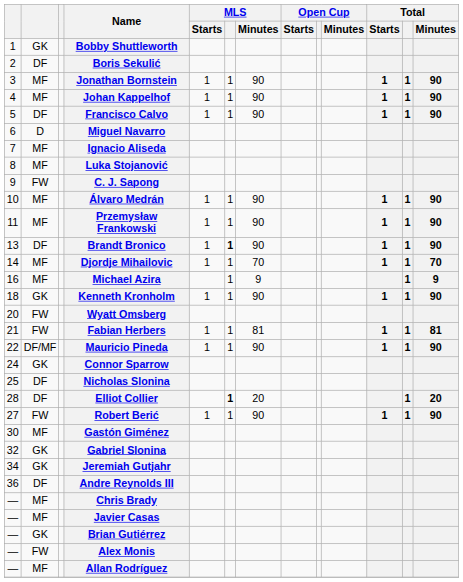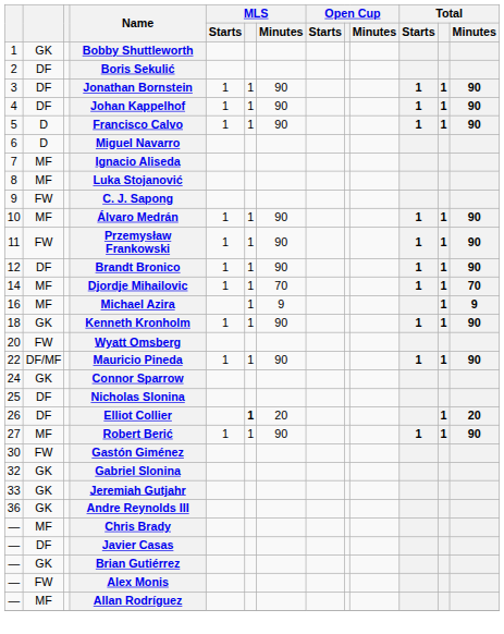 <table class="wikitable sortable" style="text-align:center">
 <tr>
 <th rowspan="2"></th>
 <th rowspan="2"></th>
 <th rowspan="2"></th>
 <th rowspan="2" style="width:180px;">Name</th>
 <th colspan="3" style="width:87px;"><a href='#'>MLS</a></th>
 <th colspan="3" style="width:87px;"><a href='#'>Open Cup</a></th>
 <th colspan="3" style="width:87px;">Total</th>
 </tr>
 <tr>
 <th>Starts</th>
 <th></th>
 <th>Minutes</th>
 <th>Starts</th>
 <th></th>
 <th>Minutes</th>
 <th>Starts</th>
 <th></th>
 <th>Minutes</th>
 </tr>
 <tr>
 <td>1</td>
 <td>GK</td>
 <td></td>
 <th><a href='#'>Bobby Shuttleworth</a><br></th>
 <td></td>
 <td></td>
 <td><br></td>
 <td></td>
 <td></td>
 <td><br></td>
 <th></th>
 <th></th>
 <th></th>
 </tr>
 <tr>
 <td>2</td>
 <td>DF</td>
 <td></td>
 <th><a href='#'>Boris Sekulić</a><br></th>
 <td></td>
 <td></td>
 <td><br></td>
 <td></td>
 <td></td>
 <td><br></td>
 <th></th>
 <th></th>
 <th></th>
 </tr>
 <tr>
 <td>3</td>
-<td>MF</td>
+<td>DF</td>
 <td></td>
 <th><a href='#'>Jonathan Bornstein</a><br></th>
 <td>1</td>
 <td>1</td>
 <td>90<br></td>
 <td></td>
 <td></td>
 <td><br></td>
 <th>1</th>
 <th>1</th>
 <th>90</th>
 </tr>
 <tr>
 <td>4</td>
-<td>MF</td>
+<td>DF</td>
 <td></td>
 <th><a href='#'>Johan Kappelhof</a><br></th>
 <td>1</td>
 <td>1</td>
 <td>90<br></td>
 <td></td>
 <td></td>
 <td><br></td>
 <th>1</th>
 <th>1</th>
 <th>90</th>
 </tr>
 <tr>
 <td>5</td>
-<td>DF</td>
+<td>D</td>
 <td></td>
 <th><a href='#'>Francisco Calvo</a><br></th>
 <td>1</td>
 <td>1</td>
 <td>90<br></td>
 <td></td>
 <td></td>
 <td><br></td>
 <th>1</th>
 <th>1</th>
 <th>90</th>
 </tr>
 <tr>
 <td>6</td>
 <td>D</td>
 <td></td>
 <th><a href='#'>Miguel Navarro</a><br></th>
 <td></td>
 <td></td>
 <td><br></td>
 <td></td>
 <td></td>
 <td><br></td>
 <th></th>
 <th></th>
 <th></th>
 </tr>
 <tr>
 <td>7</td>
 <td>MF</td>
 <td></td>
 <th><a href='#'>Ignacio Aliseda</a><br></th>
 <td></td>
 <td></td>
 <td><br></td>
 <td></td>
 <td></td>
 <td><br></td>
 <th></th>
 <th></th>
 <th></th>
 </tr>
 <tr>
 <td>8</td>
 <td>MF</td>
 <td></td>
 <th><a href='#'>Luka Stojanović</a><br></th>
 <td></td>
 <td></td>
 <td><br></td>
 <td></td>
 <td></td>
 <td><br></td>
 <th></th>
 <th></th>
 <th></th>
 </tr>
 <tr>
 <td>9</td>
 <td>FW</td>
 <td></td>
 <th><a href='#'>C. J. Sapong</a><br></th>
 <td></td>
 <td></td>
 <td><br></td>
 <td></td>
 <td></td>
 <td><br></td>
 <th></th>
 <th></th>
 <th></th>
 </tr>
 <tr>
 <td>10</td>
 <td>MF</td>
 <td></td>
 <th><a href='#'>Álvaro Medrán</a><br></th>
 <td>1</td>
 <td>1</td>
 <td>90<br></td>
 <td></td>
 <td></td>
 <td><br></td>
 <th>1</th>
 <th>1</th>
 <th>90</th>
 </tr>
 <tr>
 <td>11</td>
-<td>MF</td>
+<td>FW</td>
 <td></td>
 <th><a href='#'>Przemysław Frankowski</a><br></th>
 <td>1</td>
 <td>1</td>
 <td>90<br></td>
 <td></td>
 <td></td>
 <td><br></td>
 <th>1</th>
 <th>1</th>
 <th>90</th>
 </tr>
 <tr>
-<td>13</td>
+<td>12</td>
 <td>DF</td>
 <td></td>
 <th><a href='#'>Brandt Bronico</a><br></th>
 <td>1</td>
-<td><strong>1</strong></td>
+<td>1</td>
 <td>90<br></td>
 <td></td>
 <td></td>
 <td><br></td>
 <th>1</th>
 <th>1</th>
 <th>90</th>
 </tr>
 <tr>
 <td>14</td>
 <td>MF</td>
 <td></td>
 <th><a href='#'>Djordje Mihailovic</a><br></th>
 <td>1</td>
 <td>1</td>
 <td>70<br></td>
 <td></td>
 <td></td>
 <td><br></td>
 <th>1</th>
 <th>1</th>
 <th>70</th>
 </tr>
 <tr>
 <td>16</td>
 <td>MF</td>
 <td></td>
 <th><a href='#'>Michael Azira</a><br></th>
 <td></td>
 <td>1</td>
 <td>9<br></td>
 <td></td>
 <td></td>
 <td><br></td>
 <th></th>
 <th>1</th>
 <th>9</th>
 </tr>
 <tr>
 <td>18</td>
 <td>GK</td>
 <td></td>
 <th><a href='#'>Kenneth Kronholm</a><br></th>
 <td>1</td>
 <td>1</td>
 <td>90<br></td>
 <td></td>
 <td></td>
 <td><br></td>
 <th>1</th>
 <th>1</th>
 <th>90</th>
 </tr>
 <tr>
 <td>20</td>
 <td>FW</td>
 <td></td>
 <th><a href='#'>Wyatt Omsberg</a><br></th>
 <td></td>
 <td></td>
 <td><br></td>
 <td></td>
 <td></td>
 <td><br></td>
 <th></th>
 <th></th>
 <th></th>
 </tr>
 <tr>
-<td>21</td>
-<td>FW</td>
-<td></td>
-<th><a href='#'>Fabian Herbers</a><br></th>
-<td>1</td>
-<td>1</td>
-<td>81<br></td>
-<td></td>
-<td></td>
-<td><br></td>
-<th>1</th>
-<th>1</th>
-<th>81</th>
-</tr>
-<tr>
 <td>22</td>
 <td>DF/MF</td>
 <td></td>
 <th><a href='#'>Mauricio Pineda</a><br></th>
 <td>1</td>
 <td>1</td>
 <td>90<br></td>
 <td></td>
 <td></td>
 <td><br></td>
 <th>1</th>
 <th>1</th>
 <th>90</th>
 </tr>
 <tr>
 <td>24</td>
 <td>GK</td>
 <td></td>
 <th><a href='#'>Connor Sparrow</a><br></th>
 <td></td>
 <td></td>
 <td><br></td>
 <td></td>
 <td></td>
 <td><br></td>
 <th></th>
 <th></th>
 <th></th>
 </tr>
 <tr>
 <td>25</td>
 <td>DF</td>
 <td></td>
 <th><a href='#'>Nicholas Slonina</a><br></th>
 <td></td>
 <td></td>
 <td><br></td>
 <td></td>
 <td></td>
 <td><br></td>
 <th></th>
 <th></th>
 <th></th>
 </tr>
 <tr>
-<td>28</td>
+<td>26</td>
 <td>DF</td>
 <td></td>
 <th><a href='#'>Elliot Collier</a><br></th>
 <td></td>
 <td><strong>1</strong></td>
 <td>20<br></td>
 <td></td>
 <td></td>
 <td><br></td>
 <th></th>
 <th>1</th>
 <th>20</th>
 </tr>
 <tr>
 <td>27</td>
-<td>FW</td>
+<td>MF</td>
 <td></td>
 <th><a href='#'>Robert Berić</a><br></th>
 <td>1</td>
 <td>1</td>
 <td>90<br></td>
 <td></td>
 <td></td>
 <td><br></td>
 <th>1</th>
 <th>1</th>
 <th>90</th>
 </tr>
 <tr>
 <td>30</td>
-<td>MF</td>
+<td>FW</td>
 <td></td>
 <th><a href='#'>Gastón Giménez</a><br></th>
 <td></td>
 <td></td>
 <td><br></td>
 <td></td>
 <td></td>
 <td><br></td>
 <th></th>
 <th></th>
 <th></th>
 </tr>
 <tr>
 <td>32</td>
 <td>GK</td>
 <td></td>
 <th><a href='#'>Gabriel Slonina</a><br></th>
 <td></td>
 <td></td>
 <td><br></td>
 <td></td>
 <td></td>
 <td><br></td>
 <th></th>
 <th></th>
 <th></th>
 </tr>
 <tr>
-<td>34</td>
+<td>33</td>
 <td>GK</td>
 <td></td>
 <th><a href='#'>Jeremiah Gutjahr</a><br></th>
 <td></td>
 <td></td>
 <td><br></td>
 <td></td>
 <td></td>
 <td><br></td>
 <th></th>
 <th></th>
 <th></th>
 </tr>
 <tr>
 <td>36</td>
-<td>DF</td>
+<td>GK</td>
 <td></td>
 <th><a href='#'>Andre Reynolds III</a><br></th>
 <td></td>
 <td></td>
 <td><br></td>
 <td></td>
 <td></td>
 <td><br></td>
 <th></th>
 <th></th>
 <th></th>
 </tr>
 <tr>
 <td>—</td>
 <td>MF</td>
 <td></td>
 <th><a href='#'>Chris Brady</a><br></th>
 <td></td>
 <td></td>
 <td><br></td>
 <td></td>
 <td></td>
 <td><br></td>
 <th></th>
 <th></th>
 <th></th>
 </tr>
 <tr>
 <td>—</td>
-<td>MF</td>
+<td>DF</td>
 <td></td>
 <th><a href='#'>Javier Casas</a><br></th>
 <td></td>
 <td></td>
 <td><br></td>
 <td></td>
 <td></td>
 <td><br></td>
 <th></th>
 <th></th>
 <th></th>
 </tr>
 <tr>
 <td>—</td>
 <td>GK</td>
 <td></td>
 <th><a href='#'>Brian Gutiérrez</a><br></th>
 <td></td>
 <td></td>
 <td><br></td>
 <td></td>
 <td></td>
 <td><br></td>
 <th></th>
 <th></th>
 <th></th>
 </tr>
 <tr>
 <td>—</td>
 <td>FW</td>
 <td></td>
 <th><a href='#'>Alex Monis</a><br></th>
 <td></td>
 <td></td>
 <td><br></td>
 <td></td>
 <td></td>
 <td><br></td>
 <th></th>
 <th></th>
 <th></th>
 </tr>
 <tr>
 <td>—</td>
 <td>MF</td>
 <td></td>
 <th><a href='#'>Allan Rodríguez</a><br></th>
 <td></td>
 <td></td>
 <td><br></td>
 <td></td>
 <td></td>
 <td><br></td>
 <th></th>
 <th></th>
 <th></th>
 </tr>
 <tr>
 </tr>
 </table>
